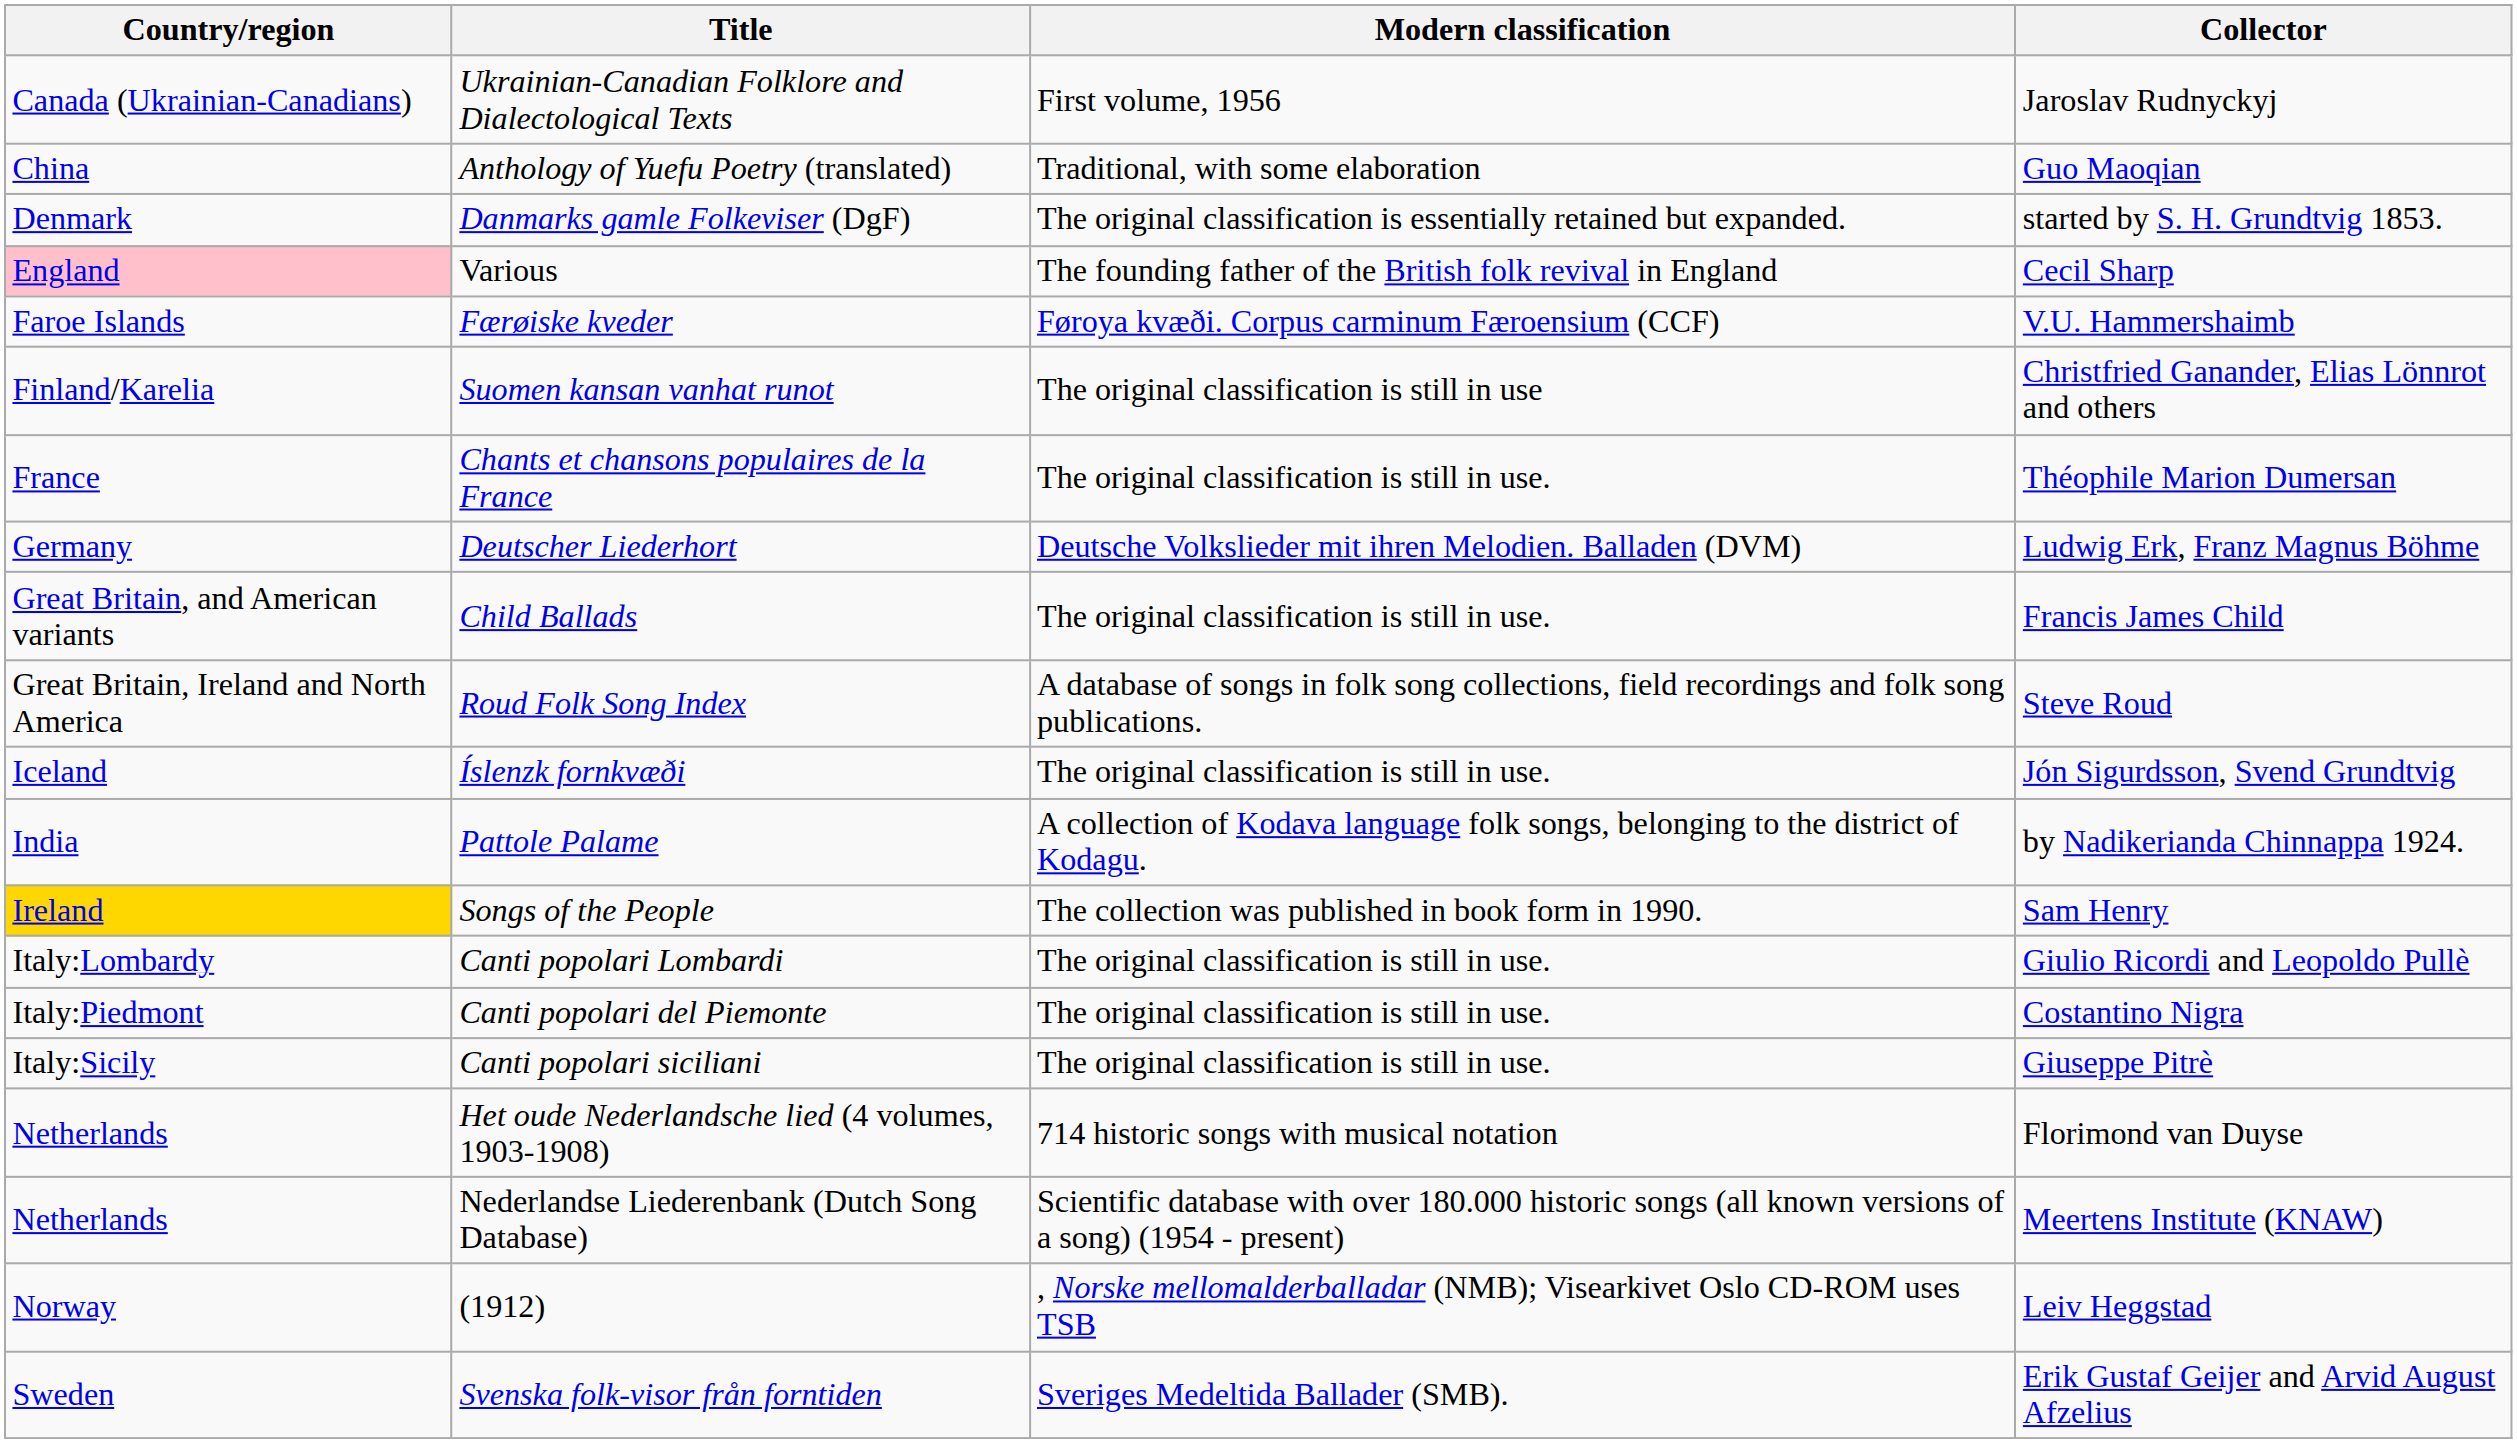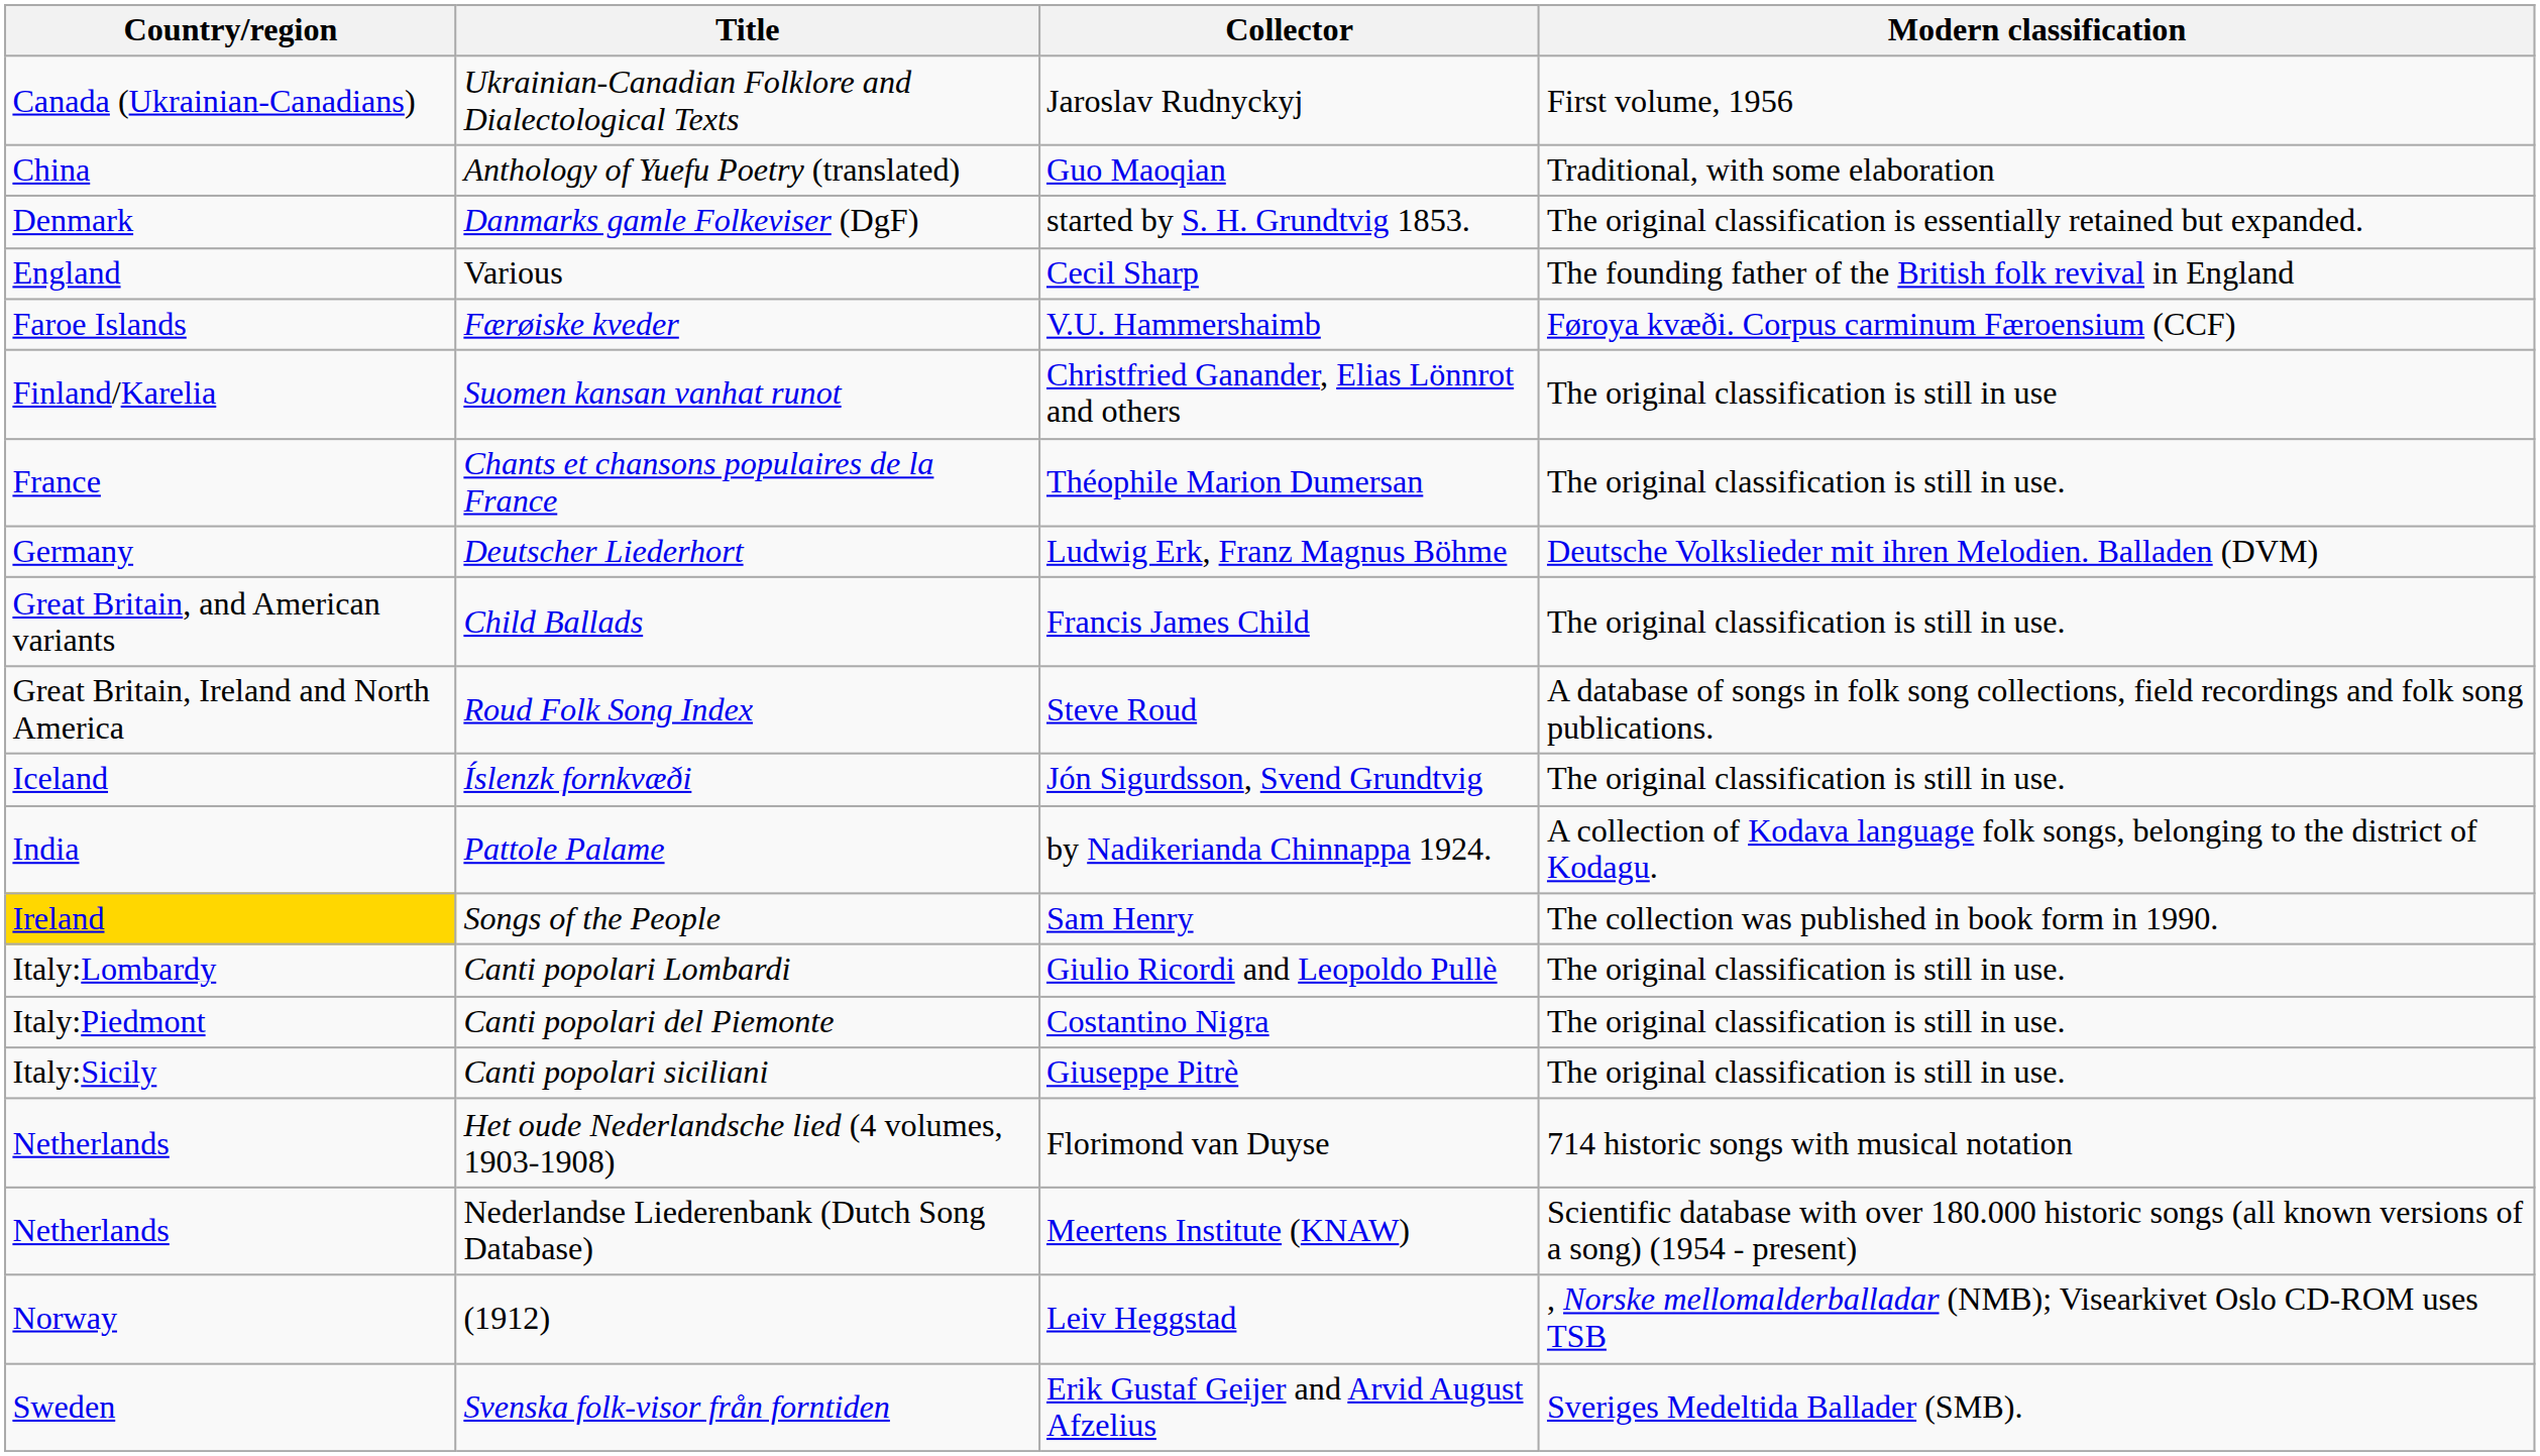 <table class=wikitable>
 <tr>
 <th>Country/region</th>
 <th>Title</th>
+<th>Collector</th>
 <th>Modern classification</th>
-<th>Collector</th>
 </tr>
 <tr>
 <td><a href='#'>Canada</a> (<a href='#'>Ukrainian-Canadians</a>)</td>
 <td><em>Ukrainian-Canadian Folklore and Dialectological Texts</em></td>
+<td>Jaroslav Rudnyckyj</td>
 <td>First volume, 1956</td>
-<td>Jaroslav Rudnyckyj</td>
 </tr>
 <tr>
 <td><a href='#'>China</a></td>
 <td><em>Anthology of Yuefu Poetry</em> (translated)</td>
+<td><a href='#'>Guo Maoqian</a></td>
 <td>Traditional, with some elaboration</td>
-<td><a href='#'>Guo Maoqian</a></td>
 </tr>
 <tr>
 <td><a href='#'>Denmark</a></td>
 <td><em><a href='#'>Danmarks gamle Folkeviser</a></em> (DgF)</td>
+<td>started by <a href='#'>S. H. Grundtvig</a> 1853.</td>
 <td>The original classification is essentially retained but expanded.</td>
-<td>started by <a href='#'>S. H. Grundtvig</a> 1853.</td>
 </tr>
 <tr>
-<td style="background: pink;"><a href='#'>England</a></td>
+<td><a href='#'>England</a></td>
 <td>Various</td>
+<td><a href='#'>Cecil Sharp</a></td>
 <td>The founding father of the <a href='#'>British folk revival</a> in England</td>
-<td><a href='#'>Cecil Sharp</a></td>
 </tr>
 <tr>
 <td><a href='#'>Faroe Islands</a></td>
 <td><em><a href='#'>Færøiske kveder</a></em></td>
+<td><a href='#'>V.U. Hammershaimb</a></td>
 <td><a href='#'>Føroya kvæði. Corpus carminum Færoensium</a> (CCF)</td>
-<td><a href='#'>V.U. Hammershaimb</a></td>
 </tr>
 <tr>
 <td><a href='#'>Finland</a>/<a href='#'>Karelia</a></td>
 <td><em><a href='#'>Suomen kansan vanhat runot</a></em></td>
+<td><a href='#'>Christfried Ganander</a>, <a href='#'>Elias Lönnrot</a> and others</td>
 <td>The original classification is still in use</td>
-<td><a href='#'>Christfried Ganander</a>, <a href='#'>Elias Lönnrot</a> and others</td>
 </tr>
 <tr>
 <td><a href='#'>France</a></td>
 <td><em><a href='#'>Chants et chansons populaires de la France</a></em></td>
+<td><a href='#'>Théophile Marion Dumersan</a></td>
 <td>The original classification is still in use.</td>
-<td><a href='#'>Théophile Marion Dumersan</a></td>
 </tr>
 <tr>
 <td><a href='#'>Germany</a></td>
 <td><em><a href='#'>Deutscher Liederhort</a></em></td>
+<td><a href='#'>Ludwig Erk</a>, <a href='#'>Franz Magnus Böhme</a></td>
 <td><a href='#'>Deutsche Volkslieder mit ihren Melodien. Balladen</a> (DVM)</td>
-<td><a href='#'>Ludwig Erk</a>, <a href='#'>Franz Magnus Böhme</a></td>
 </tr>
 <tr>
 <td><a href='#'>Great Britain</a>, and American variants</td>
 <td><em><a href='#'>Child Ballads</a></em></td>
+<td><a href='#'>Francis James Child</a></td>
 <td>The original classification is still in use.</td>
-<td><a href='#'>Francis James Child</a></td>
 </tr>
 <tr>
 <td>Great Britain, Ireland and North America</td>
 <td><em><a href='#'>Roud Folk Song Index</a></em></td>
+<td><a href='#'>Steve Roud</a></td>
 <td>A database of songs in folk song collections, field recordings and folk song publications.</td>
-<td><a href='#'>Steve Roud</a></td>
 </tr>
 <tr>
 <td><a href='#'>Iceland</a></td>
 <td><em><a href='#'>Íslenzk fornkvæði</a></em></td>
+<td><a href='#'>Jón Sigurdsson</a>, <a href='#'>Svend Grundtvig</a></td>
 <td>The original classification is still in use.</td>
-<td><a href='#'>Jón Sigurdsson</a>, <a href='#'>Svend Grundtvig</a></td>
 </tr>
 <tr>
 <td><a href='#'>India</a></td>
 <td><em><a href='#'>Pattole Palame</a></em></td>
+<td>by <a href='#'>Nadikerianda Chinnappa</a> 1924.</td>
 <td>A collection of <a href='#'>Kodava language</a> folk songs, belonging to the district of <a href='#'>Kodagu</a>.</td>
-<td>by <a href='#'>Nadikerianda Chinnappa</a> 1924.</td>
 </tr>
 <tr>
 <td style="background: gold;"><a href='#'>Ireland</a></td>
 <td><em>Songs of the People</em></td>
+<td><a href='#'>Sam Henry</a></td>
 <td>The collection was published in book form in 1990.</td>
-<td><a href='#'>Sam Henry</a></td>
 </tr>
 <tr>
 <td>Italy:<a href='#'>Lombardy</a></td>
 <td><em>Canti popolari Lombardi</em></td>
+<td><a href='#'>Giulio Ricordi</a> and <a href='#'>Leopoldo Pullè</a></td>
 <td>The original classification is still in use.</td>
-<td><a href='#'>Giulio Ricordi</a> and <a href='#'>Leopoldo Pullè</a></td>
 </tr>
 <tr>
 <td>Italy:<a href='#'>Piedmont</a></td>
 <td><em>Canti popolari del Piemonte</em></td>
+<td><a href='#'>Costantino Nigra</a></td>
 <td>The original classification is still in use.</td>
-<td><a href='#'>Costantino Nigra</a></td>
 </tr>
 <tr>
 <td>Italy:<a href='#'>Sicily</a></td>
 <td><em>Canti popolari siciliani</em></td>
+<td><a href='#'>Giuseppe Pitrè</a></td>
 <td>The original classification is still in use.</td>
-<td><a href='#'>Giuseppe Pitrè</a></td>
 </tr>
 <tr>
 <td><a href='#'>Netherlands</a></td>
 <td><em>Het oude Nederlandsche lied</em> (4 volumes, 1903-1908)</td>
+<td>Florimond van Duyse</td>
 <td>714 historic songs with musical notation</td>
-<td>Florimond van Duyse</td>
 </tr>
 <tr>
 <td><a href='#'>Netherlands</a></td>
 <td>Nederlandse Liederenbank (Dutch Song Database)</td>
+<td><a href='#'>Meertens Institute</a> (<a href='#'>KNAW</a>)</td>
 <td>Scientific database with over 180.000 historic songs (all known versions of a song) (1954 - present)</td>
-<td><a href='#'>Meertens Institute</a> (<a href='#'>KNAW</a>)</td>
 </tr>
 <tr>
 <td><a href='#'>Norway</a></td>
 <td><em></em> (1912)</td>
+<td><a href='#'>Leiv Heggstad</a></td>
 <td>, <em><a href='#'>Norske mellomalderballadar</a></em> (NMB); Visearkivet Oslo CD-ROM uses <a href='#'>TSB</a></td>
-<td><a href='#'>Leiv Heggstad</a></td>
 </tr>
 <tr>
 <td><a href='#'>Sweden</a></td>
 <td><em><a href='#'>Svenska folk-visor från forntiden</a></em></td>
+<td><a href='#'>Erik Gustaf Geijer</a> and <a href='#'>Arvid August Afzelius</a></td>
 <td><a href='#'>Sveriges Medeltida Ballader</a> (SMB).</td>
-<td><a href='#'>Erik Gustaf Geijer</a> and <a href='#'>Arvid August Afzelius</a></td>
 </tr>
 </table>
